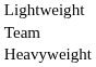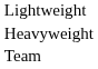 <table>
 <tr>
 <td>Lightweight<br></td>
+<td></td>
+<td></td>
+<td></td>
+</tr>
+<tr>
+<td>Heavyweight<br></td>
 <td></td>
 <td></td>
 <td></td>
 </tr>
 <tr>
 <td>Team<br></td>
 <td></td>
 <td></td>
 <td></td>
 </tr>
-<tr>
-<td>Heavyweight<br></td>
-<td></td>
-<td></td>
-<td></td>
-</tr>
 </table>
